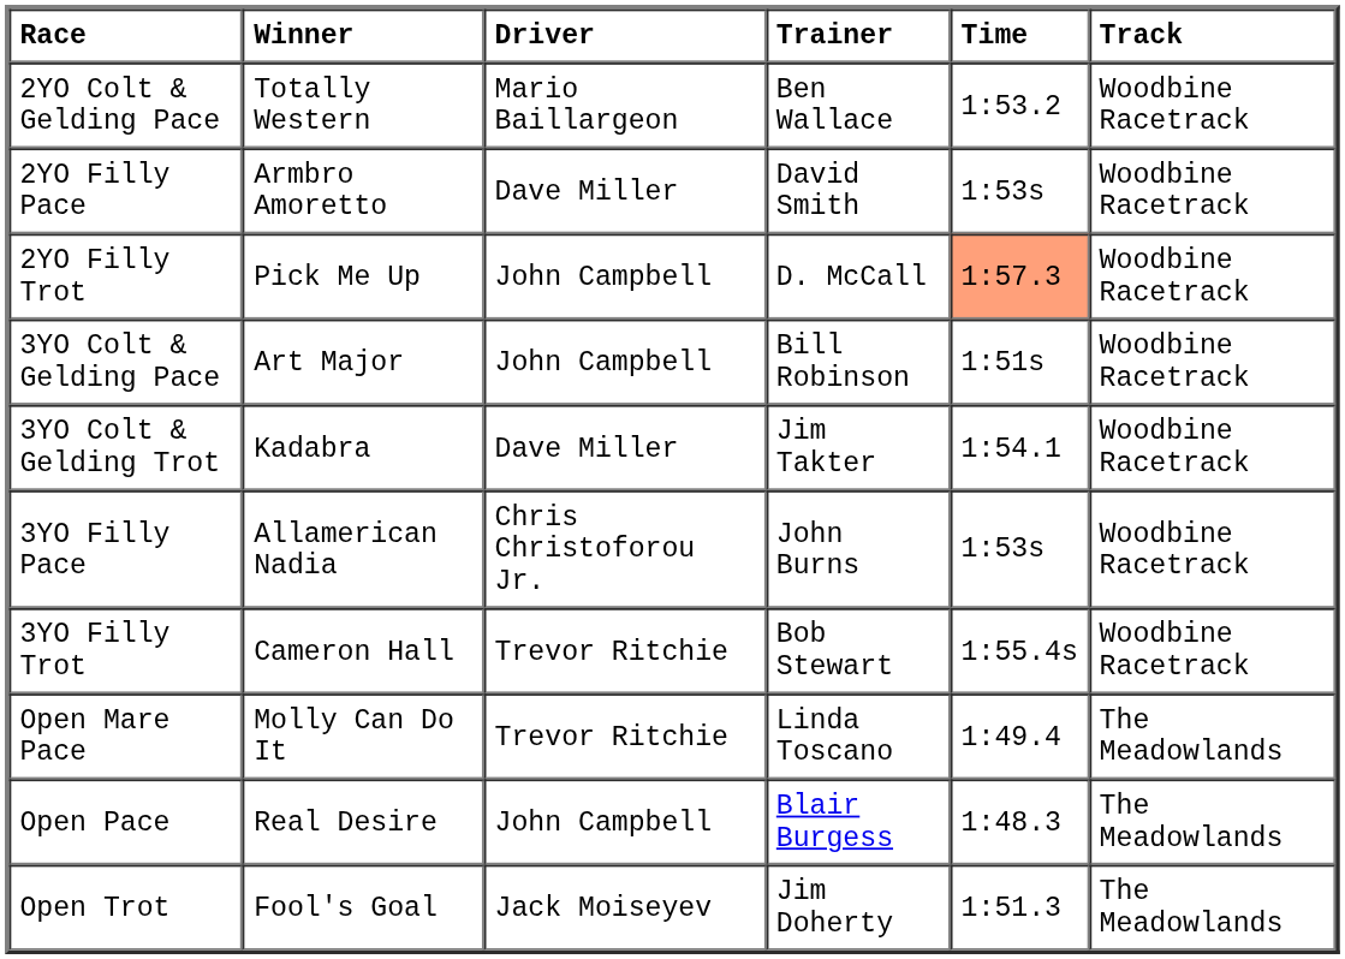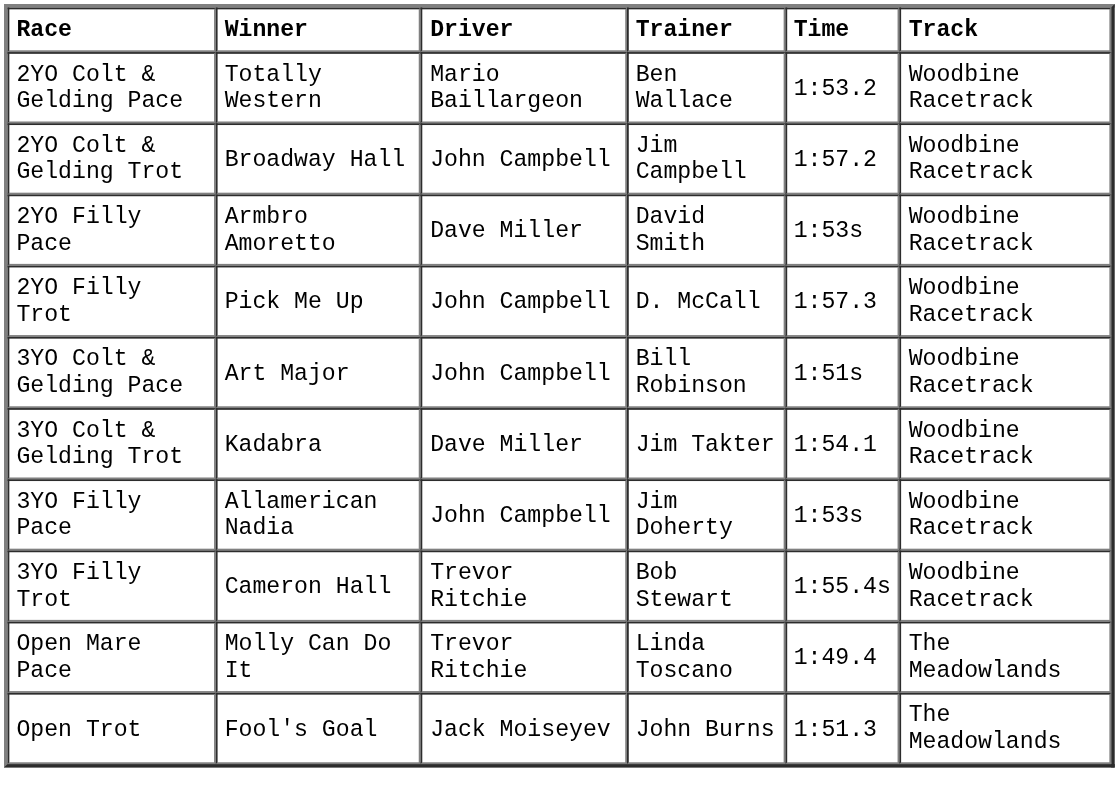 <table cellspacing="0" cellpadding="4" border="2">
 <tr>
 <td><strong>Race</strong></td>
 <td><strong>Winner</strong></td>
 <td><strong>Driver</strong></td>
 <td><strong>Trainer</strong></td>
 <td><strong>Time</strong></td>
 <td><strong>Track</strong></td>
 </tr>
 <tr>
 <td>2YO Colt & Gelding Pace</td>
 <td>Totally Western</td>
 <td>Mario Baillargeon</td>
 <td>Ben Wallace</td>
 <td>1:53.2</td>
 <td>Woodbine Racetrack</td>
 </tr>
 <tr>
+<td>2YO Colt & Gelding Trot</td>
+<td>Broadway Hall</td>
+<td>John Campbell</td>
+<td>Jim Campbell</td>
+<td>1:57.2</td>
+<td>Woodbine Racetrack</td>
+</tr>
+<tr>
 <td>2YO Filly Pace</td>
 <td>Armbro Amoretto</td>
 <td>Dave Miller</td>
 <td>David Smith</td>
 <td>1:53s</td>
 <td>Woodbine Racetrack</td>
 </tr>
 <tr>
 <td>2YO Filly Trot</td>
 <td>Pick Me Up</td>
 <td>John Campbell</td>
 <td>D. McCall</td>
-<td style="background: lightsalmon;">1:57.3</td>
+<td>1:57.3</td>
 <td>Woodbine Racetrack</td>
 </tr>
 <tr>
 <td>3YO Colt & Gelding Pace</td>
 <td>Art Major</td>
 <td>John Campbell</td>
 <td>Bill Robinson</td>
 <td>1:51s</td>
 <td>Woodbine Racetrack</td>
 </tr>
 <tr>
 <td>3YO Colt & Gelding Trot</td>
 <td>Kadabra</td>
 <td>Dave Miller</td>
 <td>Jim Takter</td>
 <td>1:54.1</td>
 <td>Woodbine Racetrack</td>
 </tr>
 <tr>
 <td>3YO Filly Pace</td>
 <td>Allamerican Nadia</td>
-<td>Chris Christoforou Jr.</td>
-<td>John Burns</td>
+<td>John Campbell</td>
+<td>Jim Doherty</td>
 <td>1:53s</td>
 <td>Woodbine Racetrack</td>
 </tr>
 <tr>
 <td>3YO Filly Trot</td>
 <td>Cameron Hall</td>
 <td>Trevor Ritchie</td>
 <td>Bob Stewart</td>
 <td>1:55.4s</td>
 <td>Woodbine Racetrack</td>
 </tr>
 <tr>
 <td>Open Mare Pace</td>
 <td>Molly Can Do It</td>
 <td>Trevor Ritchie</td>
 <td>Linda Toscano</td>
 <td>1:49.4</td>
 <td>The Meadowlands</td>
 </tr>
 <tr>
-<td>Open Pace</td>
-<td>Real Desire</td>
-<td>John Campbell</td>
-<td><a href='#'>Blair Burgess</a></td>
-<td>1:48.3</td>
-<td>The Meadowlands</td>
-</tr>
-<tr>
 <td>Open Trot</td>
 <td>Fool's Goal</td>
 <td>Jack Moiseyev</td>
-<td>Jim Doherty</td>
+<td>John Burns</td>
 <td>1:51.3</td>
 <td>The Meadowlands</td>
 </tr>
 </table>
